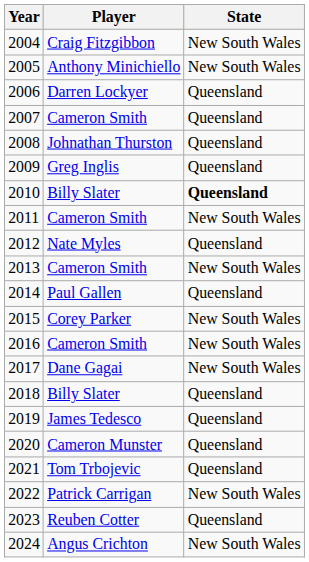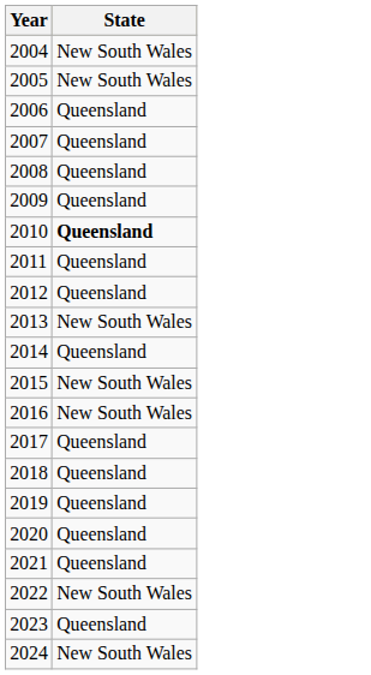 <table class="wikitable">
 <tr style="background:#bdb76b;">
 <th>Year</th>
-<th>Player</th>
 <th>State</th>
 </tr>
 <tr>
 <td>2004</td>
-<td><a href='#'>Craig Fitzgibbon</a></td>
 <td>New South Wales</td>
 </tr>
 <tr>
 <td>2005</td>
-<td><a href='#'>Anthony Minichiello</a></td>
 <td>New South Wales</td>
 </tr>
 <tr>
 <td>2006</td>
-<td><a href='#'>Darren Lockyer</a></td>
 <td>Queensland</td>
 </tr>
 <tr>
 <td>2007</td>
-<td><a href='#'>Cameron Smith</a></td>
 <td>Queensland</td>
 </tr>
 <tr>
 <td>2008</td>
-<td><a href='#'>Johnathan Thurston</a></td>
 <td>Queensland</td>
 </tr>
 <tr>
 <td>2009</td>
-<td><a href='#'>Greg Inglis</a></td>
 <td>Queensland</td>
 </tr>
 <tr>
 <td>2010</td>
-<td><a href='#'>Billy Slater</a></td>
 <td><strong>Queensland</strong></td>
 </tr>
 <tr>
 <td>2011</td>
-<td><a href='#'>Cameron Smith</a></td>
-<td>New South Wales</td>
+<td>Queensland</td>
 </tr>
 <tr>
 <td>2012</td>
-<td><a href='#'>Nate Myles</a></td>
 <td>Queensland</td>
 </tr>
 <tr>
 <td>2013</td>
-<td><a href='#'>Cameron Smith</a></td>
 <td>New South Wales</td>
 </tr>
 <tr>
 <td>2014</td>
-<td><a href='#'>Paul Gallen</a></td>
 <td>Queensland</td>
 </tr>
 <tr>
 <td>2015</td>
-<td><a href='#'>Corey Parker</a></td>
 <td>New South Wales</td>
 </tr>
 <tr>
 <td>2016</td>
-<td><a href='#'>Cameron Smith</a></td>
 <td>New South Wales</td>
 </tr>
 <tr>
 <td>2017</td>
-<td><a href='#'>Dane Gagai</a></td>
-<td>New South Wales</td>
+<td>Queensland</td>
 </tr>
 <tr>
 <td>2018</td>
-<td><a href='#'>Billy Slater</a></td>
 <td>Queensland</td>
 </tr>
 <tr>
 <td>2019</td>
-<td><a href='#'>James Tedesco</a></td>
 <td>Queensland</td>
 </tr>
 <tr>
 <td>2020</td>
-<td><a href='#'>Cameron Munster</a></td>
 <td>Queensland</td>
 </tr>
 <tr>
 <td>2021</td>
-<td><a href='#'>Tom Trbojevic</a></td>
 <td>Queensland</td>
 </tr>
 <tr>
 <td>2022</td>
-<td><a href='#'>Patrick Carrigan</a></td>
 <td>New South Wales</td>
 </tr>
 <tr>
 <td>2023</td>
-<td><a href='#'>Reuben Cotter</a></td>
 <td>Queensland</td>
 </tr>
 <tr>
 <td>2024</td>
-<td><a href='#'>Angus Crichton</a></td>
 <td>New South Wales</td>
 </tr>
 </table>
